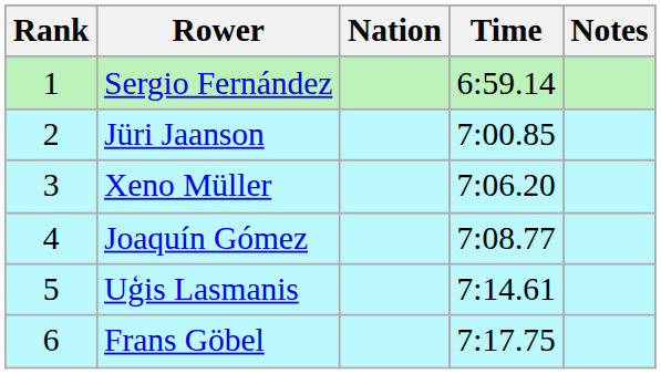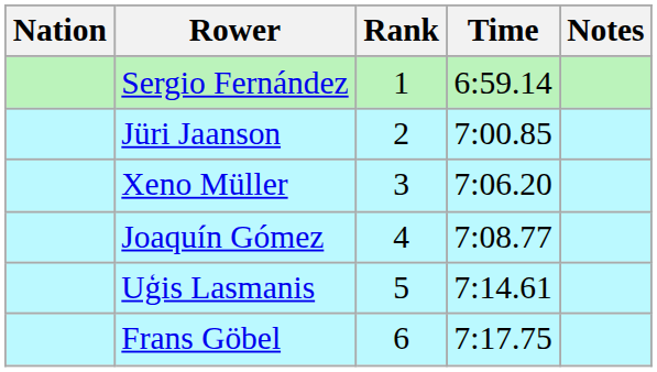 <table class="wikitable sortable" style="text-align:center">
 <tr>
+<th>Nation</th>
+<th>Rower</th>
 <th>Rank</th>
-<th>Rower</th>
-<th>Nation</th>
 <th>Time</th>
 <th>Notes</th>
 </tr>
 <tr style="background:#bbf3bb;">
+<td align=left></td>
+<td align=left><a href='#'>Sergio Fernández</a></td>
 <td>1</td>
-<td align=left><a href='#'>Sergio Fernández</a></td>
-<td align=left></td>
 <td>6:59.14</td>
 <td></td>
 </tr>
 <tr bgcolor=bbf9ff>
+<td align=left></td>
+<td align=left><a href='#'>Jüri Jaanson</a></td>
 <td>2</td>
-<td align=left><a href='#'>Jüri Jaanson</a></td>
-<td align=left></td>
 <td>7:00.85</td>
 <td></td>
 </tr>
 <tr bgcolor=bbf9ff>
+<td align=left></td>
+<td align=left><a href='#'>Xeno Müller</a></td>
 <td>3</td>
-<td align=left><a href='#'>Xeno Müller</a></td>
-<td align=left></td>
 <td>7:06.20</td>
 <td></td>
 </tr>
 <tr bgcolor=bbf9ff>
+<td align=left></td>
+<td align=left><a href='#'>Joaquín Gómez</a></td>
 <td>4</td>
-<td align=left><a href='#'>Joaquín Gómez</a></td>
-<td align=left></td>
 <td>7:08.77</td>
 <td></td>
 </tr>
 <tr bgcolor=bbf9ff>
+<td align=left></td>
+<td align=left><a href='#'>Uģis Lasmanis</a></td>
 <td>5</td>
-<td align=left><a href='#'>Uģis Lasmanis</a></td>
-<td align=left></td>
 <td>7:14.61</td>
 <td></td>
 </tr>
 <tr bgcolor=bbf9ff>
+<td align=left></td>
+<td align=left><a href='#'>Frans Göbel</a></td>
 <td>6</td>
-<td align=left><a href='#'>Frans Göbel</a></td>
-<td align=left></td>
 <td>7:17.75</td>
 <td></td>
 </tr>
 </table>
